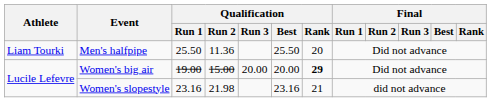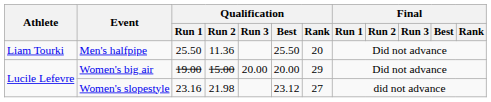 <table class=wikitable style=font-size:90%;text-align:center>
 <tr>
 <th rowspan=2>Athlete</th>
 <th rowspan=2>Event</th>
 <th colspan=5>Qualification</th>
 <th colspan=5>Final</th>
 </tr>
 <tr style=font-size:95%>
 <th>Run 1</th>
 <th>Run 2</th>
 <th>Run 3</th>
 <th>Best</th>
 <th>Rank</th>
 <th>Run 1</th>
 <th>Run 2</th>
 <th>Run 3</th>
 <th>Best</th>
 <th>Rank</th>
 </tr>
 <tr>
 <td align=left><a href='#'>Liam Tourki</a></td>
 <td align=left><a href='#'>Men's halfpipe</a></td>
 <td>25.50</td>
 <td>11.36</td>
 <td></td>
 <td>25.50</td>
 <td>20</td>
 <td colspan=5>Did not advance</td>
 </tr>
 <tr>
 <td align=left rowspan=2><a href='#'>Lucile Lefevre</a></td>
 <td align=left><a href='#'>Women's big air</a></td>
 <td><s>19.00</s></td>
 <td><s>15.00</s></td>
 <td>20.00</td>
 <td>20.00</td>
-<td><strong>29</strong></td>
+<td>29</td>
 <td colspan=5>Did not advance</td>
 </tr>
 <tr>
 <td align=left><a href='#'>Women's slopestyle</a></td>
 <td>23.16</td>
 <td>21.98</td>
 <td></td>
-<td>23.16</td>
-<td>21</td>
+<td>23.12</td>
+<td>27</td>
 <td colspan=5>did not advance</td>
 </tr>
 </table>
